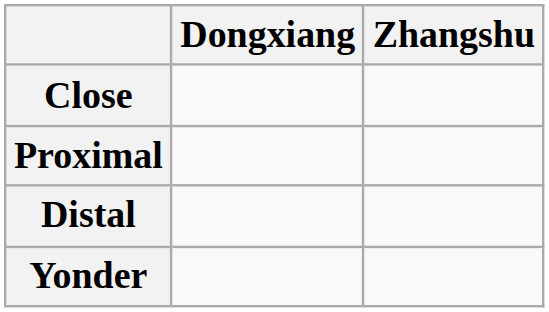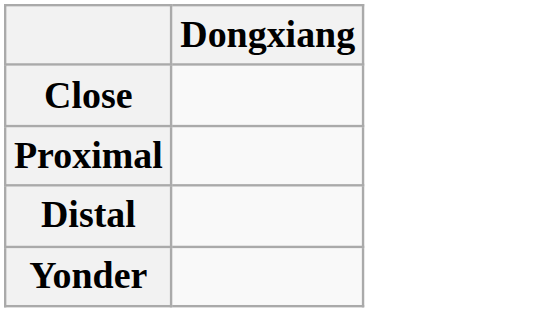 <table class="wikitable" style="text-align: center" cellpadding=5>
 <tr>
 <th></th>
 <th>Dongxiang</th>
-<th>Zhangshu</th>
 </tr>
 <tr>
 <th>Close</th>
-<td></td>
 <td></td>
 </tr>
 <tr>
 <th>Proximal</th>
 <td></td>
-<td></td>
 </tr>
 <tr>
 <th>Distal</th>
-<td></td>
 <td></td>
 </tr>
 <tr>
 <th>Yonder</th>
 <td></td>
-<td></td>
 </tr>
 </table>
